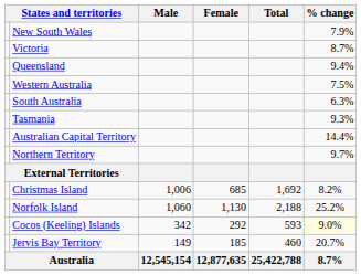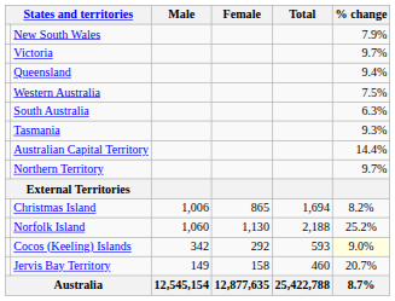 <table class="wikitable" style="text-align:left">
 <tr>
 <th colspan="2"><a href='#'>States and territories</a></th>
 <th>Male</th>
 <th>Female</th>
 <th>Total</th>
 <th>% change</th>
 </tr>
 <tr>
 <td style="text-align:center;"></td>
 <td><a href='#'>New South Wales</a></td>
 <td align=right></td>
 <td align=right></td>
 <td align=right></td>
 <td align=right> 7.9%</td>
 </tr>
 <tr>
 <td style="text-align:center;"></td>
 <td><a href='#'>Victoria</a></td>
 <td align=right></td>
 <td align=right></td>
 <td align=right></td>
-<td align=right> 8.7%</td>
+<td align=right> 9.7%</td>
 </tr>
 <tr>
 <td style="text-align:center;"></td>
 <td><a href='#'>Queensland</a></td>
 <td align=right></td>
 <td align=right></td>
 <td align=right></td>
 <td align=right> 9.4%</td>
 </tr>
 <tr>
 <td style="text-align:center;"></td>
 <td><a href='#'>Western Australia</a></td>
 <td align=right></td>
 <td align=right></td>
 <td align=right></td>
 <td align=right> 7.5%</td>
 </tr>
 <tr>
 <td style="text-align:center;"></td>
 <td><a href='#'>South Australia</a></td>
 <td align=right></td>
 <td align=right></td>
 <td align=right></td>
 <td align=right> 6.3%</td>
 </tr>
 <tr>
 <td style="text-align:center;"></td>
 <td><a href='#'>Tasmania</a></td>
 <td align=right></td>
 <td align=right></td>
 <td align=right></td>
 <td align=right> 9.3%</td>
 </tr>
 <tr>
 <td style="text-align:center;"></td>
 <td><a href='#'>Australian Capital Territory</a></td>
 <td align=right></td>
 <td align=right></td>
 <td align=right></td>
 <td align=right> 14.4%</td>
 </tr>
 <tr>
 <td style="text-align:center;"></td>
 <td><a href='#'>Northern Territory</a></td>
 <td align=right></td>
 <td align=right></td>
 <td align=right></td>
 <td align=right> 9.7%</td>
 </tr>
 <tr>
 <th colspan="2" style="text-align:center;">External Territories</th>
 <th></th>
 <th></th>
 <th></th>
 <th></th>
 </tr>
 <tr>
 <td style="text-align:center;"></td>
 <td><a href='#'>Christmas Island</a></td>
 <td align=right>1,006</td>
-<td align="right">685</td>
-<td align="right">1,692</td>
+<td align="right">865</td>
+<td align="right">1,694</td>
 <td align=center> 8.2%</td>
 </tr>
 <tr>
 <td style="text-align:center;"></td>
 <td><a href='#'>Norfolk Island</a></td>
 <td align=right>1,060</td>
 <td align="right">1,130</td>
 <td align="right">2,188</td>
 <td align=center> 25.2%</td>
 </tr>
 <tr>
 <td style="text-align:center;"></td>
 <td><a href='#'>Cocos (Keeling) Islands</a></td>
 <td align=right>342</td>
 <td align="right">292</td>
 <td align="right">593</td>
 <td align="center" style="background: lightyellow;"> 9.0%</td>
 </tr>
 <tr>
 <td style="text-align:center;"></td>
 <td><a href='#'>Jervis Bay Territory</a></td>
 <td align=right>149</td>
-<td align="right">185</td>
+<td align="right">158</td>
 <td align="right">460</td>
 <td align=center> 20.7%</td>
 </tr>
 <tr>
 <th colspan="2">Australia</th>
 <th>12,545,154</th>
 <th>12,877,635</th>
 <th>25,422,788</th>
 <th> 8.7%</th>
 </tr>
 </table>
